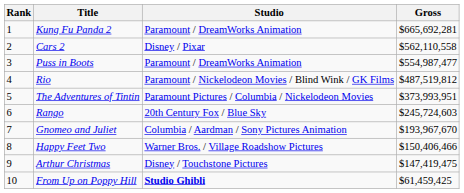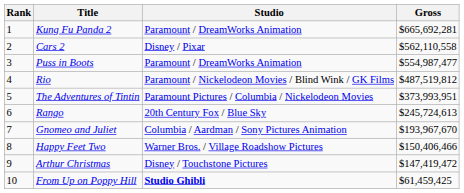 <table class="wikitable sortable" style="margin:auto; margin:auto;">
 <tr>
 <th>Rank</th>
 <th>Title</th>
 <th>Studio</th>
 <th>Gross</th>
 </tr>
 <tr>
 <td>1</td>
 <td><em><a href='#'>Kung Fu Panda 2</a></em></td>
 <td><a href='#'>Paramount</a> / <a href='#'>DreamWorks Animation</a></td>
 <td>$665,692,281</td>
 </tr>
 <tr>
 <td>2</td>
 <td><em><a href='#'>Cars 2</a></em></td>
 <td><a href='#'>Disney</a> / <a href='#'>Pixar</a></td>
 <td>$562,110,558</td>
 </tr>
 <tr>
 <td>3</td>
 <td><em><a href='#'>Puss in Boots</a></em></td>
 <td><a href='#'>Paramount</a> / <a href='#'>DreamWorks Animation</a></td>
 <td>$554,987,477</td>
 </tr>
 <tr>
 <td>4</td>
 <td><em><a href='#'>Rio</a></em></td>
 <td><a href='#'>Paramount</a> / <a href='#'>Nickelodeon Movies</a> / Blind Wink / <a href='#'>GK Films</a></td>
 <td>$487,519,812</td>
 </tr>
 <tr>
 <td>5</td>
 <td><em><a href='#'>The Adventures of Tintin</a></em></td>
 <td><a href='#'>Paramount Pictures</a> / <a href='#'>Columbia</a> / <a href='#'>Nickelodeon Movies</a></td>
 <td>$373,993,951</td>
 </tr>
 <tr>
 <td>6</td>
 <td><em><a href='#'>Rango</a></em></td>
 <td><a href='#'>20th Century Fox</a> / <a href='#'>Blue Sky</a></td>
-<td>$245,724,603</td>
+<td>$245,724,613</td>
 </tr>
 <tr>
 <td>7</td>
 <td><em><a href='#'>Gnomeo and Juliet</a></em></td>
 <td><a href='#'>Columbia</a> / <a href='#'>Aardman</a> / <a href='#'>Sony Pictures Animation</a></td>
 <td>$193,967,670</td>
 </tr>
 <tr>
 <td>8</td>
 <td><em><a href='#'>Happy Feet Two</a></em></td>
 <td><a href='#'>Warner Bros.</a> / <a href='#'>Village Roadshow Pictures</a></td>
 <td>$150,406,466</td>
 </tr>
 <tr>
 <td>9</td>
 <td><em><a href='#'>Arthur Christmas</a></em></td>
 <td><a href='#'>Disney</a> / <a href='#'>Touchstone Pictures</a></td>
-<td>$147,419,475</td>
+<td>$147,419,472</td>
 </tr>
 <tr>
 <td>10</td>
 <td><em><a href='#'>From Up on Poppy Hill</a></em></td>
 <td><strong><a href='#'>Studio Ghibli</a></strong></td>
 <td>$61,459,425</td>
 </tr>
 </table>
